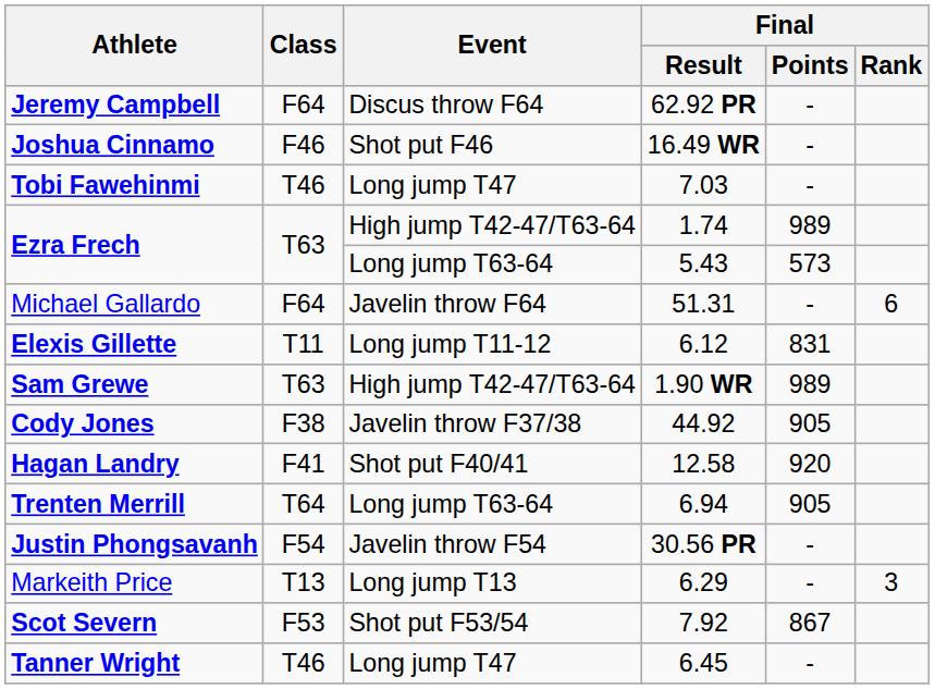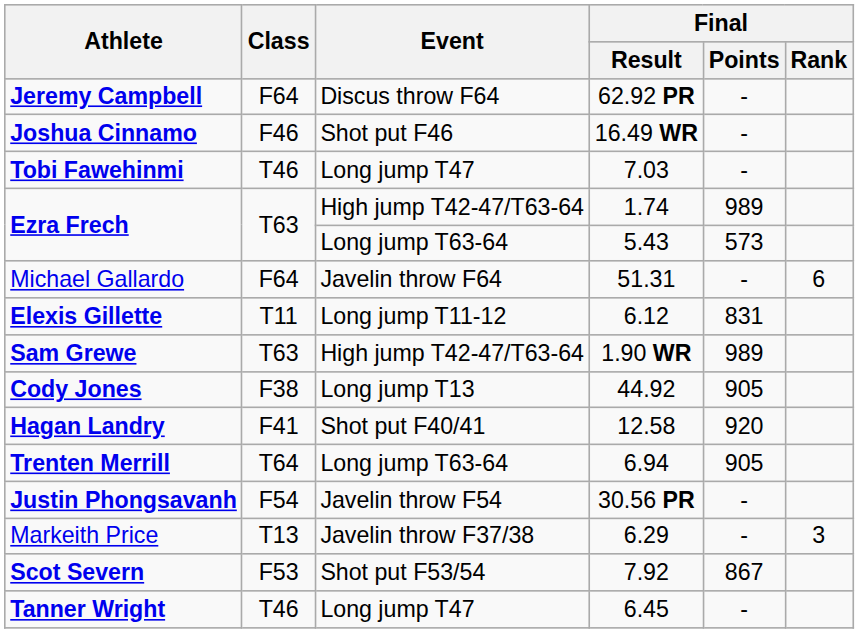 <table class=wikitable style="font-size:90%">
 <tr>
 <th rowspan="2">Athlete</th>
 <th rowspan="2">Class</th>
 <th rowspan="2">Event</th>
 <th colspan="3">Final</th>
 </tr>
 <tr>
 <th>Result</th>
 <th>Points</th>
 <th>Rank</th>
 </tr>
 <tr align=center>
 <td align=left><strong><a href='#'>Jeremy Campbell</a></strong></td>
 <td>F64</td>
 <td align=left>Discus throw F64</td>
 <td>62.92 <strong>PR</strong></td>
 <td>-</td>
 <td></td>
 </tr>
 <tr align=center>
 <td align=left><strong><a href='#'>Joshua Cinnamo</a></strong></td>
 <td>F46</td>
 <td align=left>Shot put F46</td>
 <td>16.49 <strong>WR</strong></td>
 <td>-</td>
 <td></td>
 </tr>
 <tr align=center>
 <td align=left><strong><a href='#'>Tobi Fawehinmi</a></strong></td>
 <td>T46</td>
 <td align=left>Long jump T47</td>
 <td>7.03</td>
 <td>-</td>
 <td></td>
 </tr>
 <tr align=center>
 <td align=left rowspan=2><strong><a href='#'>Ezra Frech</a></strong></td>
 <td rowspan=2>T63</td>
 <td align=left>High jump T42-47/T63-64</td>
 <td>1.74</td>
 <td>989</td>
 <td></td>
 </tr>
 <tr align=center>
 <td align=left>Long jump T63-64</td>
 <td>5.43</td>
 <td>573</td>
 <td></td>
 </tr>
 <tr align=center>
 <td align=left><a href='#'>Michael Gallardo</a></td>
 <td>F64</td>
 <td align=left>Javelin throw F64</td>
 <td>51.31</td>
 <td>-</td>
 <td>6</td>
 </tr>
 <tr align=center>
 <td align=left><strong><a href='#'>Elexis Gillette</a></strong></td>
 <td>T11</td>
 <td align=left>Long jump T11-12</td>
 <td>6.12</td>
 <td>831</td>
 <td></td>
 </tr>
 <tr align=center>
 <td align=left><strong><a href='#'>Sam Grewe</a></strong></td>
 <td>T63</td>
 <td align=left>High jump T42-47/T63-64</td>
 <td>1.90 <strong>WR</strong></td>
 <td>989</td>
 <td></td>
 </tr>
 <tr align=center>
 <td align=left><strong><a href='#'>Cody Jones</a></strong></td>
 <td>F38</td>
-<td align=left>Javelin throw F37/38</td>
+<td align=left>Long jump T13</td>
 <td>44.92</td>
 <td>905</td>
 <td></td>
 </tr>
 <tr align=center>
 <td align=left><strong><a href='#'>Hagan Landry</a></strong></td>
 <td>F41</td>
 <td align=left>Shot put F40/41</td>
 <td>12.58</td>
 <td>920</td>
 <td></td>
 </tr>
 <tr align=center>
 <td align=left><strong><a href='#'>Trenten Merrill</a></strong></td>
 <td>T64</td>
 <td align=left>Long jump T63-64</td>
 <td>6.94</td>
 <td>905</td>
 <td></td>
 </tr>
 <tr align=center>
 <td align=left><strong><a href='#'>Justin Phongsavanh</a></strong></td>
 <td>F54</td>
 <td align=left>Javelin throw F54</td>
 <td>30.56 <strong>PR</strong></td>
 <td>-</td>
 <td></td>
 </tr>
 <tr align=center>
 <td align=left><a href='#'>Markeith Price</a></td>
 <td>T13</td>
-<td align=left>Long jump T13</td>
+<td align=left>Javelin throw F37/38</td>
 <td>6.29</td>
 <td>-</td>
 <td>3</td>
 </tr>
 <tr align=center>
 <td align=left><strong><a href='#'>Scot Severn</a></strong></td>
 <td>F53</td>
 <td align=left>Shot put F53/54</td>
 <td>7.92</td>
 <td>867</td>
 <td></td>
 </tr>
 <tr align=center>
 <td align=left><strong><a href='#'>Tanner Wright</a></strong></td>
 <td>T46</td>
 <td align=left>Long jump T47</td>
 <td>6.45</td>
 <td>-</td>
 <td></td>
 </tr>
 </table>
